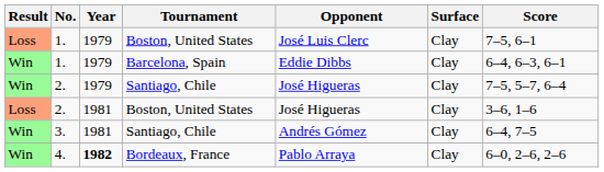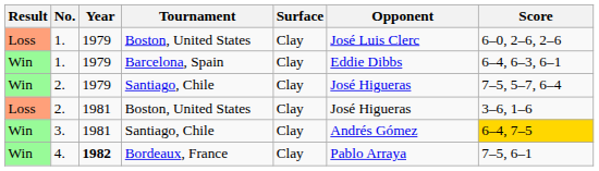 <table class="sortable wikitable">
 <tr>
 <th style="width:40px">Result</th>
 <th style="width:20px" class="unsortable">No.</th>
 <th style="width:40px">Year</th>
 <th style="width:160px">Tournament</th>
+<th style="width:50px">Surface</th>
 <th style="width:160px">Opponent</th>
-<th style="width:50px">Surface</th>
 <th style="width:120px" class="unsortable">Score</th>
 </tr>
 <tr>
 <td style="background:#ffa07a;">Loss</td>
 <td>1.</td>
 <td>1979</td>
 <td><a href='#'>Boston</a>, United States</td>
+<td>Clay</td>
 <td> <a href='#'>José Luis Clerc</a></td>
-<td>Clay</td>
-<td>7–5, 6–1</td>
+<td>6–0, 2–6, 2–6</td>
 </tr>
 <tr>
 <td style="background:#98fb98;">Win</td>
 <td>1.</td>
 <td>1979</td>
 <td><a href='#'>Barcelona</a>, Spain</td>
+<td>Clay</td>
 <td> <a href='#'>Eddie Dibbs</a></td>
-<td>Clay</td>
 <td>6–4, 6–3, 6–1</td>
 </tr>
 <tr>
 <td style="background:#98fb98;">Win</td>
 <td>2.</td>
 <td>1979</td>
 <td><a href='#'>Santiago</a>, Chile</td>
+<td>Clay</td>
 <td> <a href='#'>José Higueras</a></td>
-<td>Clay</td>
 <td>7–5, 5–7, 6–4</td>
 </tr>
 <tr>
 <td style="background:#ffa07a;">Loss</td>
 <td>2.</td>
 <td>1981</td>
 <td>Boston, United States</td>
+<td>Clay</td>
 <td> José Higueras</td>
-<td>Clay</td>
 <td>3–6, 1–6</td>
 </tr>
 <tr>
 <td style="background:#98fb98;">Win</td>
 <td>3.</td>
 <td>1981</td>
 <td>Santiago, Chile</td>
+<td>Clay</td>
 <td> <a href='#'>Andrés Gómez</a></td>
-<td>Clay</td>
-<td>6–4, 7–5</td>
+<td style="background: gold;">6–4, 7–5</td>
 </tr>
 <tr>
 <td style="background:#98fb98;">Win</td>
 <td>4.</td>
 <td><strong>1982</strong></td>
 <td><a href='#'>Bordeaux</a>, France</td>
+<td>Clay</td>
 <td> <a href='#'>Pablo Arraya</a></td>
-<td>Clay</td>
-<td>6–0, 2–6, 2–6</td>
+<td>7–5, 6–1</td>
 </tr>
 </table>
